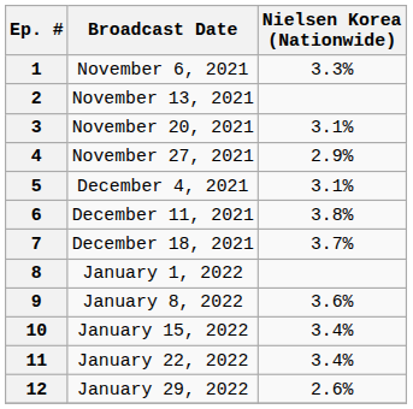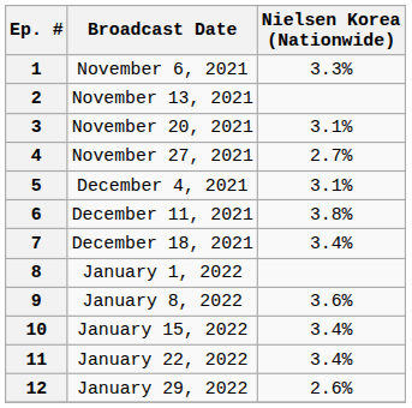 <table class="wikitable" style="text-align:center;">
 <tr>
 <th>Ep. #</th>
 <th>Broadcast Date</th>
 <th>Nielsen Korea<br>(Nationwide)</th>
 </tr>
 <tr>
 <th>1</th>
 <td>November 6, 2021</td>
 <td>3.3%</td>
 </tr>
 <tr>
 <th>2</th>
 <td>November 13, 2021</td>
 <td></td>
 </tr>
 <tr>
 <th>3</th>
 <td>November 20, 2021</td>
 <td>3.1%</td>
 </tr>
 <tr>
 <th>4</th>
 <td>November 27, 2021</td>
-<td>2.9%</td>
+<td>2.7%</td>
 </tr>
 <tr>
 <th>5</th>
 <td>December 4, 2021</td>
 <td>3.1%</td>
 </tr>
 <tr>
 <th>6</th>
 <td>December 11, 2021</td>
 <td>3.8%</td>
 </tr>
 <tr>
 <th>7</th>
 <td>December 18, 2021</td>
-<td>3.7%</td>
+<td>3.4%</td>
 </tr>
 <tr>
 <th>8</th>
 <td>January 1, 2022</td>
 <td></td>
 </tr>
 <tr>
 <th>9</th>
 <td>January 8, 2022</td>
 <td>3.6%</td>
 </tr>
 <tr>
 <th>10</th>
 <td>January 15, 2022</td>
 <td>3.4%</td>
 </tr>
 <tr>
 <th>11</th>
 <td>January 22, 2022</td>
 <td>3.4%</td>
 </tr>
 <tr>
 <th>12</th>
 <td>January 29, 2022</td>
 <td>2.6%</td>
 </tr>
 <tr>
 </tr>
 </table>
